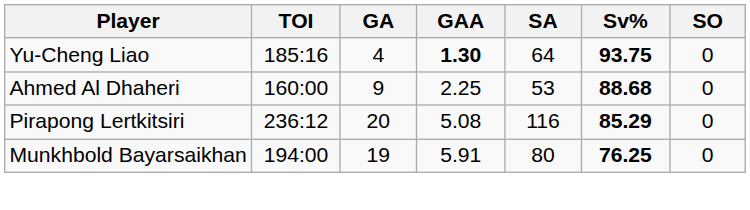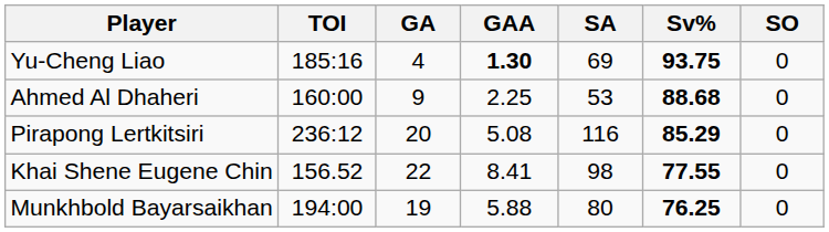 <table class="wikitable sortable" style="text-align:center;">
 <tr>
 <th>Player</th>
 <th style="width:60px;">TOI</th>
 <th style="width:50px;">GA</th>
 <th style="width:60px;">GAA</th>
 <th style="width:50px;">SA</th>
 <th style="width:60px;">Sv%</th>
 <th style="width:50px;">SO</th>
 </tr>
 <tr>
 <td style="text-align:left;"> Yu-Cheng Liao</td>
 <td>185:16</td>
 <td>4</td>
 <td><strong>1.30</strong></td>
-<td>64</td>
+<td>69</td>
 <td><strong>93.75</strong></td>
 <td>0</td>
 </tr>
 <tr>
 <td style="text-align:left;"> Ahmed Al Dhaheri</td>
 <td>160:00</td>
 <td>9</td>
 <td>2.25</td>
 <td>53</td>
 <td><strong>88.68</strong></td>
 <td>0</td>
 </tr>
 <tr>
 <td style="text-align:left;"> Pirapong Lertkitsiri</td>
 <td>236:12</td>
 <td>20</td>
 <td>5.08</td>
 <td>116</td>
 <td><strong>85.29</strong></td>
 <td>0</td>
 </tr>
 <tr>
+<td style="text-align:left;"> Khai Shene Eugene Chin</td>
+<td>156.52</td>
+<td>22</td>
+<td>8.41</td>
+<td>98</td>
+<td><strong>77.55</strong></td>
+<td>0</td>
+</tr>
+<tr>
 <td style="text-align:left;"> Munkhbold Bayarsaikhan</td>
 <td>194:00</td>
 <td>19</td>
-<td>5.91</td>
+<td>5.88</td>
 <td>80</td>
 <td><strong>76.25</strong></td>
 <td>0</td>
 </tr>
 </table>
